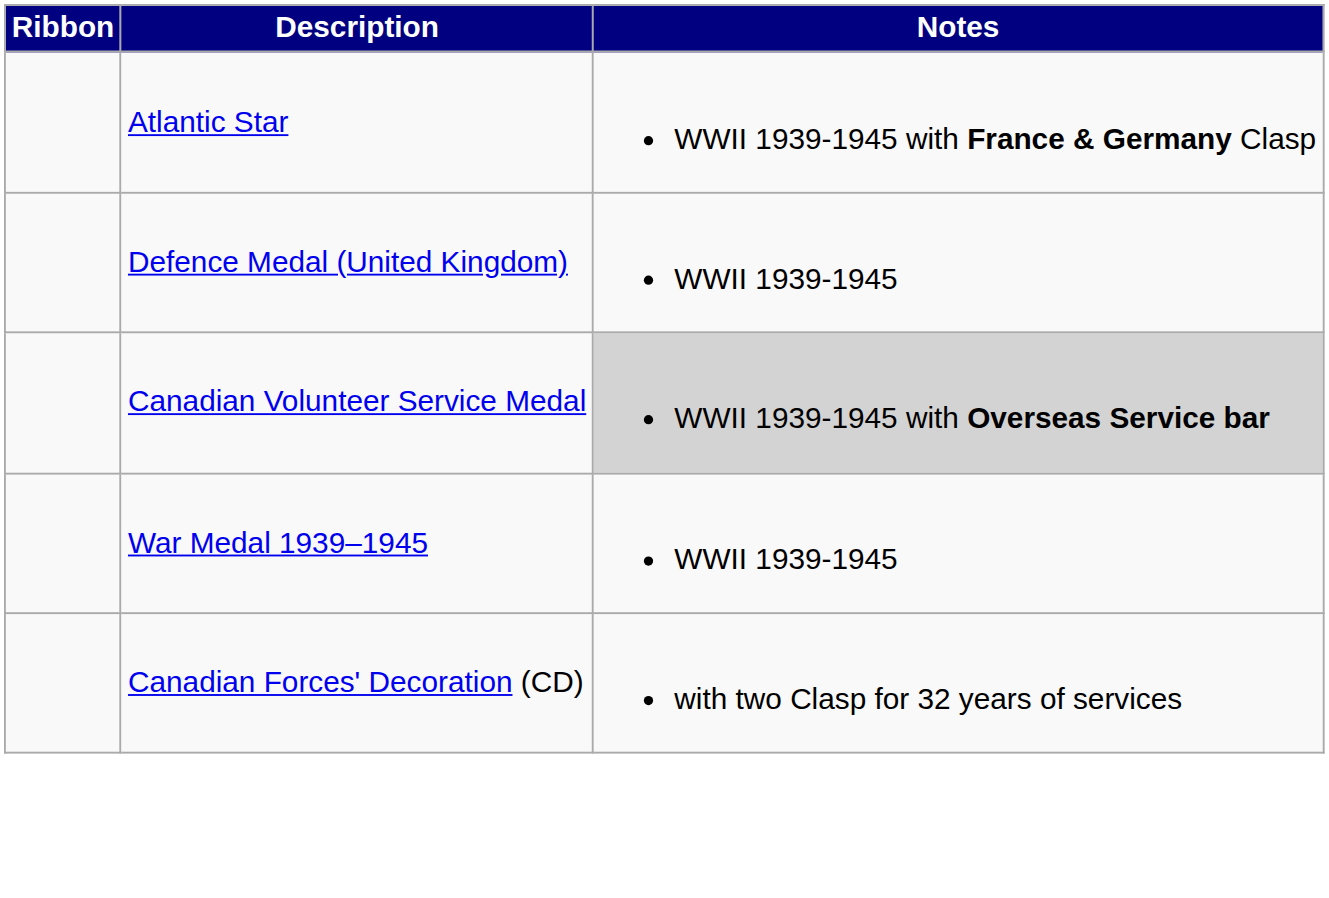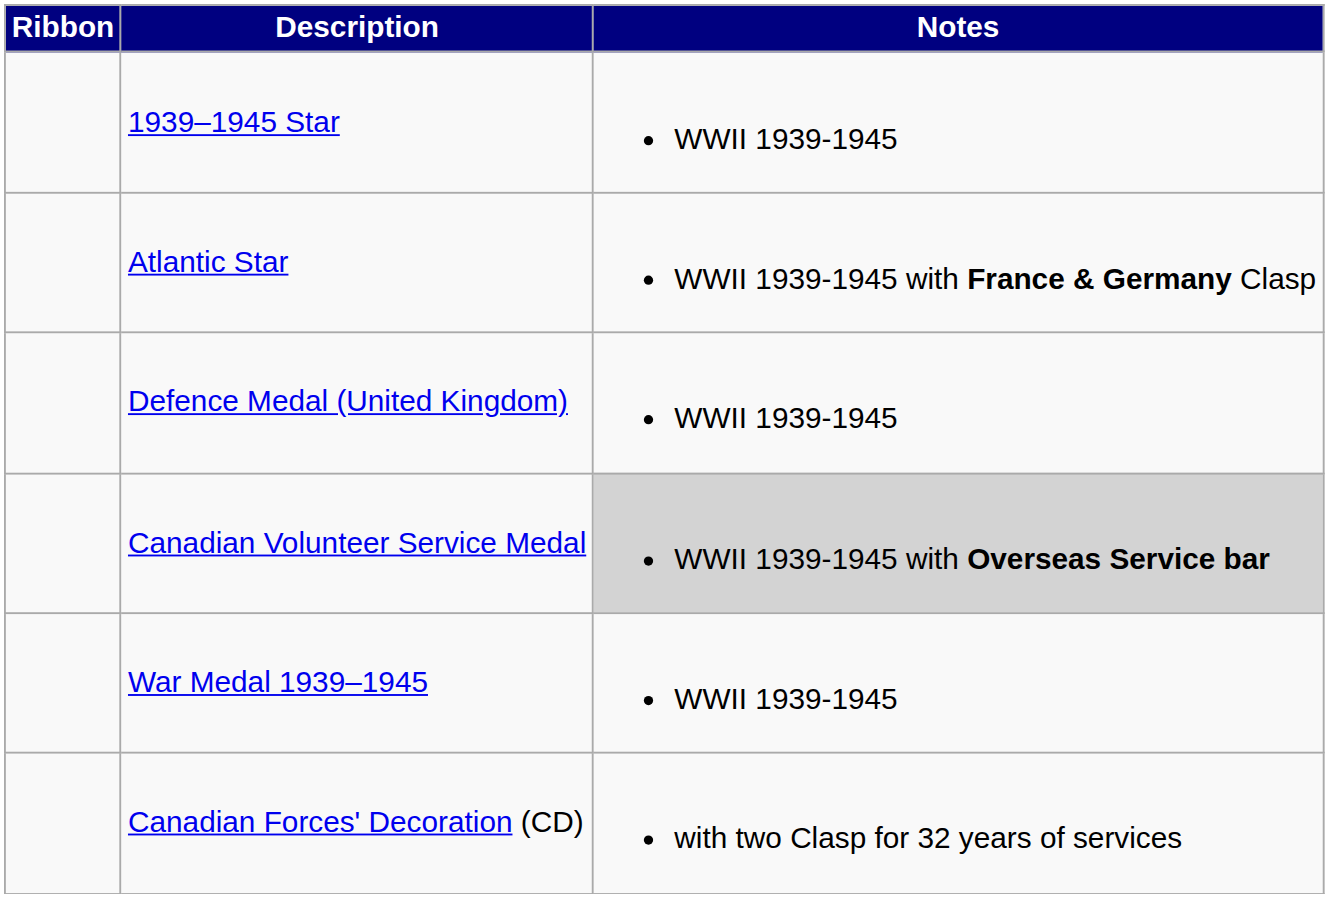 <table class="wikitable">
 <tr style="background:Navy;color:White" align="center">
 <td><strong>Ribbon</strong></td>
 <td><strong>Description</strong></td>
 <td><strong>Notes</strong></td>
+</tr>
+<tr>
+<td></td>
+<td><a href='#'>1939–1945 Star</a></td>
+<td><br><ul><li>WWII 1939-1945</li></ul></td>
 </tr>
 <tr>
 <td></td>
 <td><a href='#'>Atlantic Star</a></td>
 <td><br><ul><li>WWII 1939-1945 with <strong>France & Germany </strong>Clasp</li></ul></td>
 </tr>
 <tr>
 <td></td>
 <td><a href='#'>Defence Medal (United Kingdom)</a></td>
 <td><br><ul><li>WWII 1939-1945</li></ul></td>
 </tr>
 <tr>
 <td></td>
 <td><a href='#'>Canadian Volunteer Service Medal</a></td>
 <td style="background: lightgrey;"><br><ul><li>WWII 1939-1945 with <strong>Overseas Service bar</strong></li></ul></td>
 </tr>
 <tr>
 <td></td>
 <td><a href='#'>War Medal 1939–1945</a></td>
 <td><br><ul><li>WWII 1939-1945</li></ul></td>
 </tr>
 <tr>
 <td></td>
 <td><a href='#'>Canadian Forces' Decoration</a> (CD)</td>
 <td><br><ul><li>with two Clasp for 32 years of services</li></ul></td>
 </tr>
 </table>
